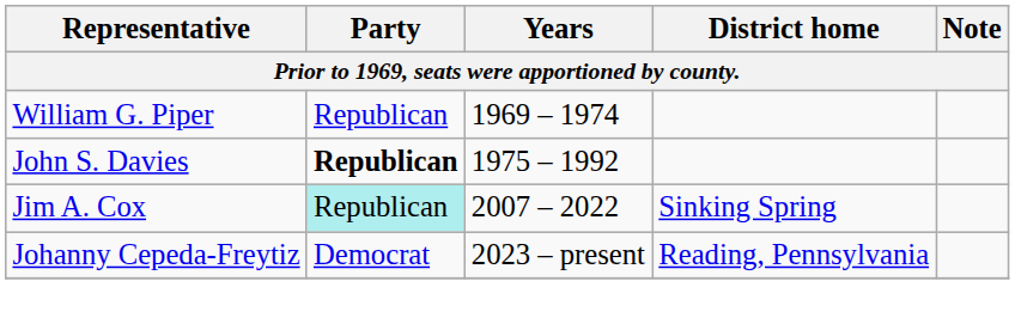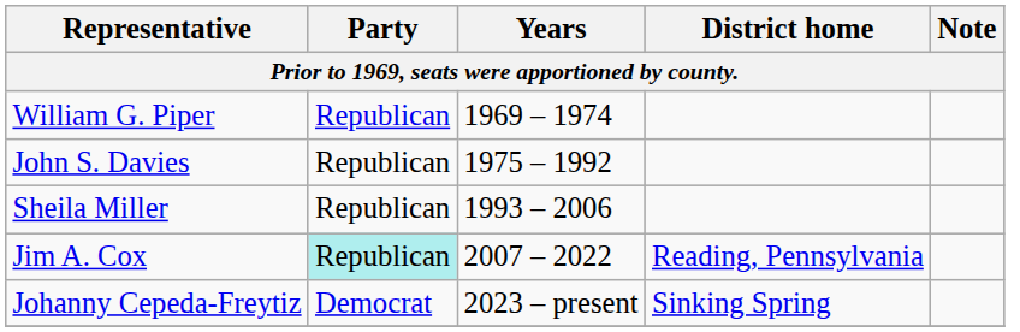 <table class=wikitable>
 <tr valign=bottom>
 <th>Representative</th>
 <th>Party</th>
 <th>Years</th>
 <th>District home</th>
 <th>Note</th>
 </tr>
 <tr>
 <th colspan=5 style="font-size: 80%;"><em>Prior to 1969, seats were apportioned by county.</em></th>
 </tr>
 <tr>
 <td><a href='#'>William G. Piper</a></td>
 <td><a href='#'>Republican</a></td>
 <td>1969 – 1974</td>
 <td></td>
 <td></td>
 </tr>
 <tr>
 <td><a href='#'>John S. Davies</a></td>
-<td><strong>Republican</strong></td>
+<td>Republican</td>
 <td>1975 – 1992</td>
+<td></td>
+<td></td>
+</tr>
+<tr>
+<td><a href='#'>Sheila Miller</a></td>
+<td>Republican</td>
+<td>1993 – 2006</td>
 <td></td>
 <td></td>
 </tr>
 <tr>
 <td><a href='#'>Jim A. Cox</a></td>
 <td style="background: paleturquoise;">Republican</td>
 <td>2007 – 2022</td>
-<td><a href='#'>Sinking Spring</a></td>
+<td><a href='#'>Reading, Pennsylvania</a></td>
 <td></td>
 </tr>
 <tr>
 <td><a href='#'>Johanny Cepeda-Freytiz</a></td>
 <td><a href='#'>Democrat</a></td>
 <td>2023 – present</td>
-<td><a href='#'>Reading, Pennsylvania</a></td>
+<td><a href='#'>Sinking Spring</a></td>
 <td></td>
 </tr>
 <tr>
 </tr>
 </table>
